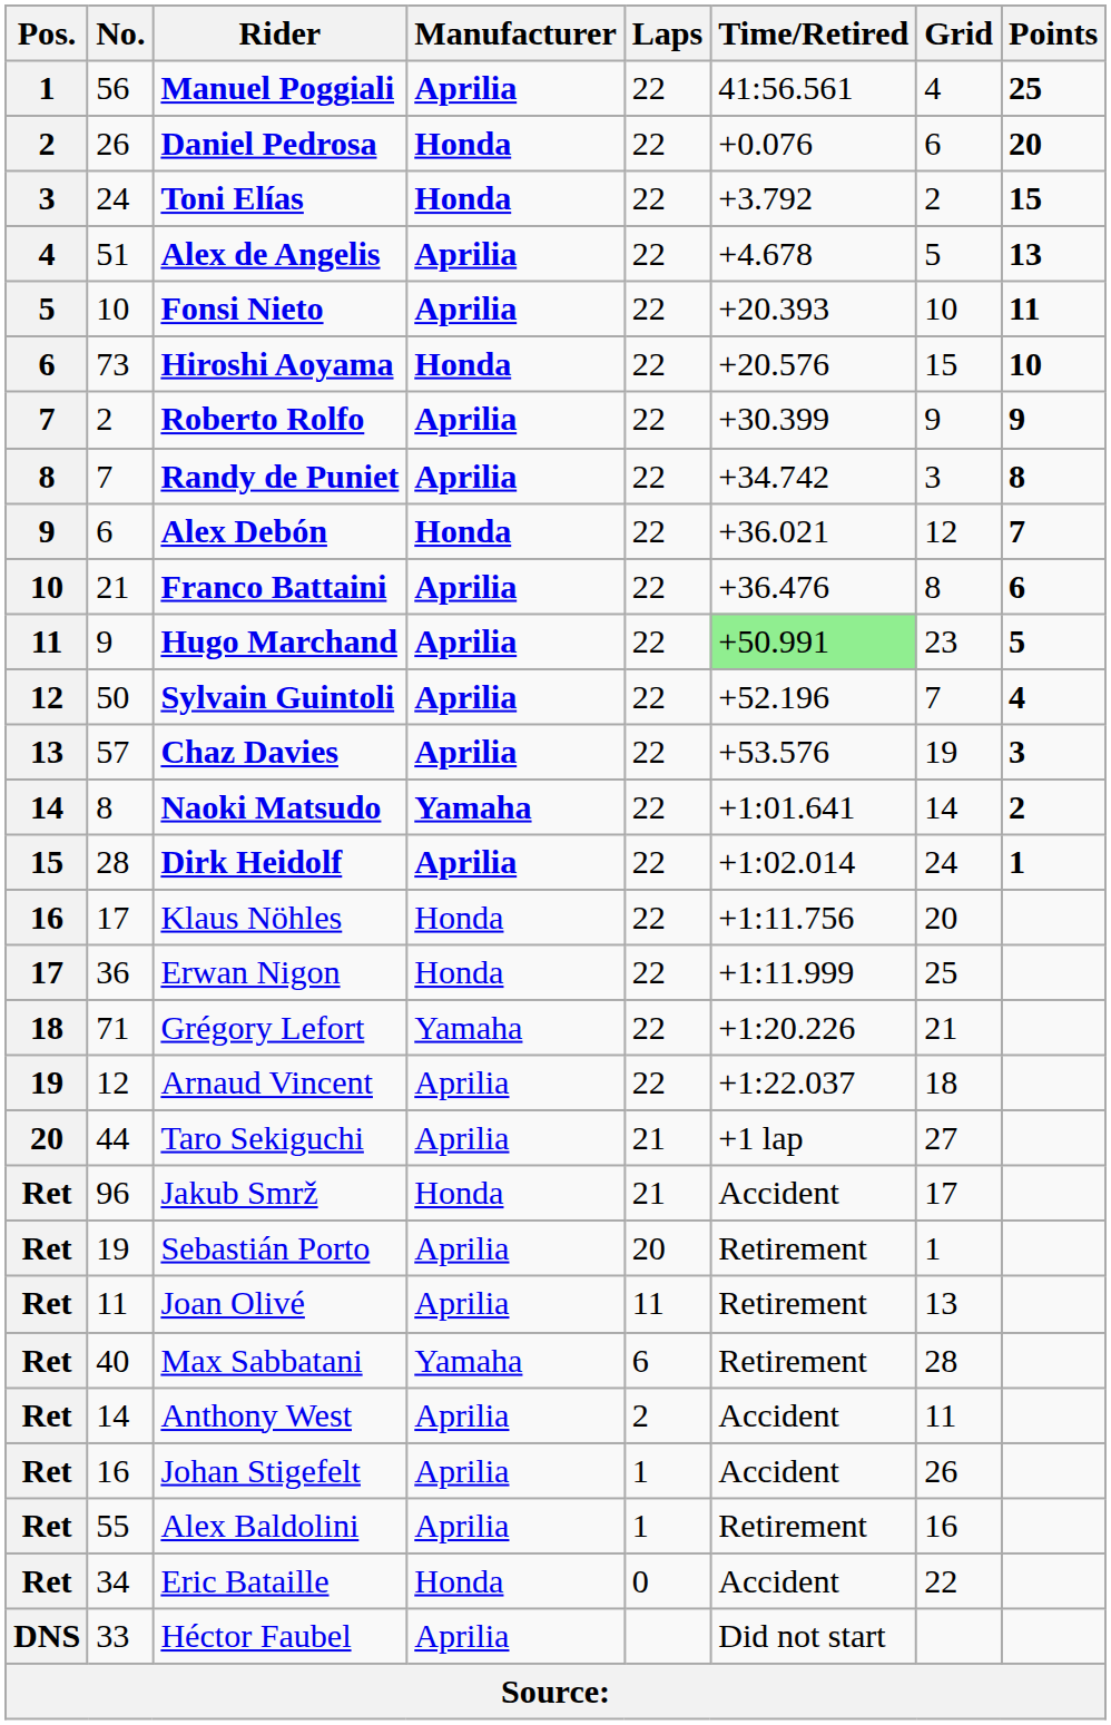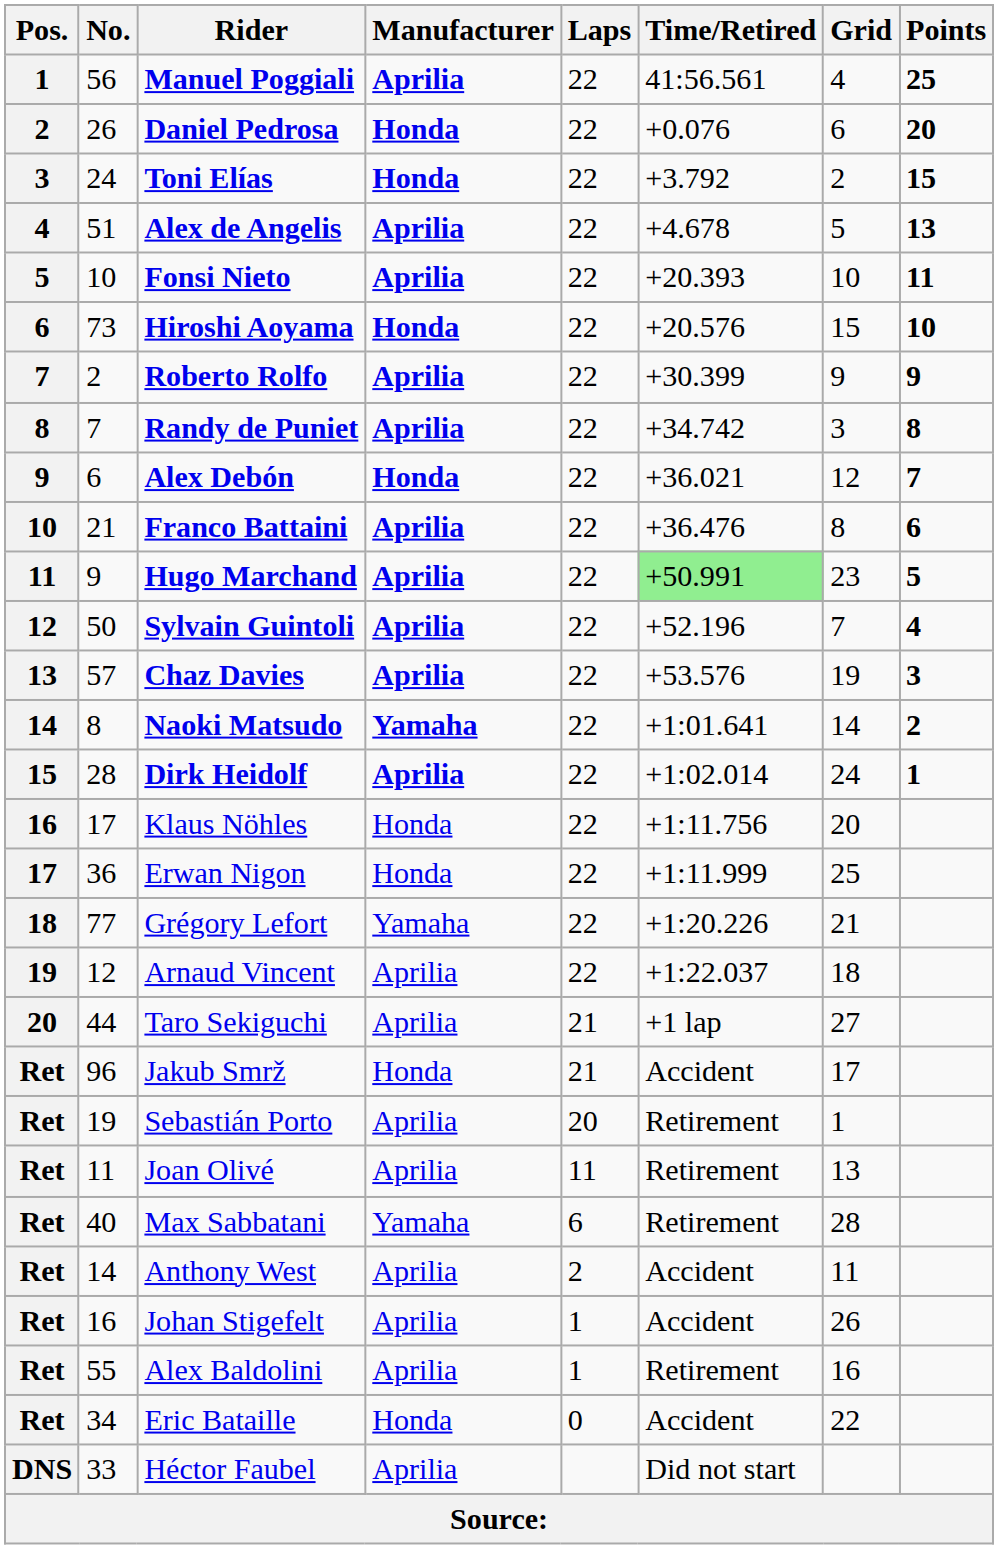 <table class="wikitable" style="font-size: 95%;">
 <tr>
 <th>Pos.</th>
 <th>No.</th>
 <th>Rider</th>
 <th>Manufacturer</th>
 <th>Laps</th>
 <th>Time/Retired</th>
 <th>Grid</th>
 <th>Points</th>
 </tr>
 <tr>
 <th>1</th>
 <td>56</td>
 <td> <strong><a href='#'>Manuel Poggiali</a></strong></td>
 <td><strong><a href='#'>Aprilia</a></strong></td>
 <td>22</td>
 <td>41:56.561</td>
 <td>4</td>
 <td><strong>25</strong></td>
 </tr>
 <tr>
 <th>2</th>
 <td>26</td>
 <td> <strong><a href='#'>Daniel Pedrosa</a></strong></td>
 <td><strong><a href='#'>Honda</a></strong></td>
 <td>22</td>
 <td>+0.076</td>
 <td>6</td>
 <td><strong>20</strong></td>
 </tr>
 <tr>
 <th>3</th>
 <td>24</td>
 <td> <strong><a href='#'>Toni Elías</a></strong></td>
 <td><strong><a href='#'>Honda</a></strong></td>
 <td>22</td>
 <td>+3.792</td>
 <td>2</td>
 <td><strong>15</strong></td>
 </tr>
 <tr>
 <th>4</th>
 <td>51</td>
 <td> <strong><a href='#'>Alex de Angelis</a></strong></td>
 <td><strong><a href='#'>Aprilia</a></strong></td>
 <td>22</td>
 <td>+4.678</td>
 <td>5</td>
 <td><strong>13</strong></td>
 </tr>
 <tr>
 <th>5</th>
 <td>10</td>
 <td> <strong><a href='#'>Fonsi Nieto</a></strong></td>
 <td><strong><a href='#'>Aprilia</a></strong></td>
 <td>22</td>
 <td>+20.393</td>
 <td>10</td>
 <td><strong>11</strong></td>
 </tr>
 <tr>
 <th>6</th>
 <td>73</td>
 <td> <strong><a href='#'>Hiroshi Aoyama</a></strong></td>
 <td><strong><a href='#'>Honda</a></strong></td>
 <td>22</td>
 <td>+20.576</td>
 <td>15</td>
 <td><strong>10</strong></td>
 </tr>
 <tr>
 <th>7</th>
 <td>2</td>
 <td> <strong><a href='#'>Roberto Rolfo</a></strong></td>
 <td><strong><a href='#'>Aprilia</a></strong></td>
 <td>22</td>
 <td>+30.399</td>
 <td>9</td>
 <td><strong>9</strong></td>
 </tr>
 <tr>
 <th>8</th>
 <td>7</td>
 <td> <strong><a href='#'>Randy de Puniet</a></strong></td>
 <td><strong><a href='#'>Aprilia</a></strong></td>
 <td>22</td>
 <td>+34.742</td>
 <td>3</td>
 <td><strong>8</strong></td>
 </tr>
 <tr>
 <th>9</th>
 <td>6</td>
 <td> <strong><a href='#'>Alex Debón</a></strong></td>
 <td><strong><a href='#'>Honda</a></strong></td>
 <td>22</td>
 <td>+36.021</td>
 <td>12</td>
 <td><strong>7</strong></td>
 </tr>
 <tr>
 <th>10</th>
 <td>21</td>
 <td> <strong><a href='#'>Franco Battaini</a></strong></td>
 <td><strong><a href='#'>Aprilia</a></strong></td>
 <td>22</td>
 <td>+36.476</td>
 <td>8</td>
 <td><strong>6</strong></td>
 </tr>
 <tr>
 <th>11</th>
 <td>9</td>
 <td> <strong><a href='#'>Hugo Marchand</a></strong></td>
 <td><strong><a href='#'>Aprilia</a></strong></td>
 <td>22</td>
 <td style="background: lightgreen;">+50.991</td>
 <td>23</td>
 <td><strong>5</strong></td>
 </tr>
 <tr>
 <th>12</th>
 <td>50</td>
 <td> <strong><a href='#'>Sylvain Guintoli</a></strong></td>
 <td><strong><a href='#'>Aprilia</a></strong></td>
 <td>22</td>
 <td>+52.196</td>
 <td>7</td>
 <td><strong>4</strong></td>
 </tr>
 <tr>
 <th>13</th>
 <td>57</td>
 <td> <strong><a href='#'>Chaz Davies</a></strong></td>
 <td><strong><a href='#'>Aprilia</a></strong></td>
 <td>22</td>
 <td>+53.576</td>
 <td>19</td>
 <td><strong>3</strong></td>
 </tr>
 <tr>
 <th>14</th>
 <td>8</td>
 <td> <strong><a href='#'>Naoki Matsudo</a></strong></td>
 <td><strong><a href='#'>Yamaha</a></strong></td>
 <td>22</td>
 <td>+1:01.641</td>
 <td>14</td>
 <td><strong>2</strong></td>
 </tr>
 <tr>
 <th>15</th>
 <td>28</td>
 <td> <strong><a href='#'>Dirk Heidolf</a></strong></td>
 <td><strong><a href='#'>Aprilia</a></strong></td>
 <td>22</td>
 <td>+1:02.014</td>
 <td>24</td>
 <td><strong>1</strong></td>
 </tr>
 <tr>
 <th>16</th>
 <td>17</td>
 <td> <a href='#'>Klaus Nöhles</a></td>
 <td><a href='#'>Honda</a></td>
 <td>22</td>
 <td>+1:11.756</td>
 <td>20</td>
 <td></td>
 </tr>
 <tr>
 <th>17</th>
 <td>36</td>
 <td> <a href='#'>Erwan Nigon</a></td>
 <td><a href='#'>Honda</a></td>
 <td>22</td>
 <td>+1:11.999</td>
 <td>25</td>
 <td></td>
 </tr>
 <tr>
 <th>18</th>
-<td>71</td>
+<td>77</td>
 <td> <a href='#'>Grégory Lefort</a></td>
 <td><a href='#'>Yamaha</a></td>
 <td>22</td>
 <td>+1:20.226</td>
 <td>21</td>
 <td></td>
 </tr>
 <tr>
 <th>19</th>
 <td>12</td>
 <td> <a href='#'>Arnaud Vincent</a></td>
 <td><a href='#'>Aprilia</a></td>
 <td>22</td>
 <td>+1:22.037</td>
 <td>18</td>
 <td></td>
 </tr>
 <tr>
 <th>20</th>
 <td>44</td>
 <td> <a href='#'>Taro Sekiguchi</a></td>
 <td><a href='#'>Aprilia</a></td>
 <td>21</td>
 <td>+1 lap</td>
 <td>27</td>
 <td></td>
 </tr>
 <tr>
 <th>Ret</th>
 <td>96</td>
 <td> <a href='#'>Jakub Smrž</a></td>
 <td><a href='#'>Honda</a></td>
 <td>21</td>
 <td>Accident</td>
 <td>17</td>
 <td></td>
 </tr>
 <tr>
 <th>Ret</th>
 <td>19</td>
 <td> <a href='#'>Sebastián Porto</a></td>
 <td><a href='#'>Aprilia</a></td>
 <td>20</td>
 <td>Retirement</td>
 <td>1</td>
 <td></td>
 </tr>
 <tr>
 <th>Ret</th>
 <td>11</td>
 <td> <a href='#'>Joan Olivé</a></td>
 <td><a href='#'>Aprilia</a></td>
 <td>11</td>
 <td>Retirement</td>
 <td>13</td>
 <td></td>
 </tr>
 <tr>
 <th>Ret</th>
 <td>40</td>
 <td> <a href='#'>Max Sabbatani</a></td>
 <td><a href='#'>Yamaha</a></td>
 <td>6</td>
 <td>Retirement</td>
 <td>28</td>
 <td></td>
 </tr>
 <tr>
 <th>Ret</th>
 <td>14</td>
 <td> <a href='#'>Anthony West</a></td>
 <td><a href='#'>Aprilia</a></td>
 <td>2</td>
 <td>Accident</td>
 <td>11</td>
 <td></td>
 </tr>
 <tr>
 <th>Ret</th>
 <td>16</td>
 <td> <a href='#'>Johan Stigefelt</a></td>
 <td><a href='#'>Aprilia</a></td>
 <td>1</td>
 <td>Accident</td>
 <td>26</td>
 <td></td>
 </tr>
 <tr>
 <th>Ret</th>
 <td>55</td>
 <td> <a href='#'>Alex Baldolini</a></td>
 <td><a href='#'>Aprilia</a></td>
 <td>1</td>
 <td>Retirement</td>
 <td>16</td>
 <td></td>
 </tr>
 <tr>
 <th>Ret</th>
 <td>34</td>
 <td> <a href='#'>Eric Bataille</a></td>
 <td><a href='#'>Honda</a></td>
 <td>0</td>
 <td>Accident</td>
 <td>22</td>
 <td></td>
 </tr>
 <tr>
 <th>DNS</th>
 <td>33</td>
 <td> <a href='#'>Héctor Faubel</a></td>
 <td><a href='#'>Aprilia</a></td>
 <td></td>
 <td>Did not start</td>
 <td></td>
 <td></td>
 </tr>
 <tr>
 <th colspan=8>Source: </th>
 </tr>
 </table>
